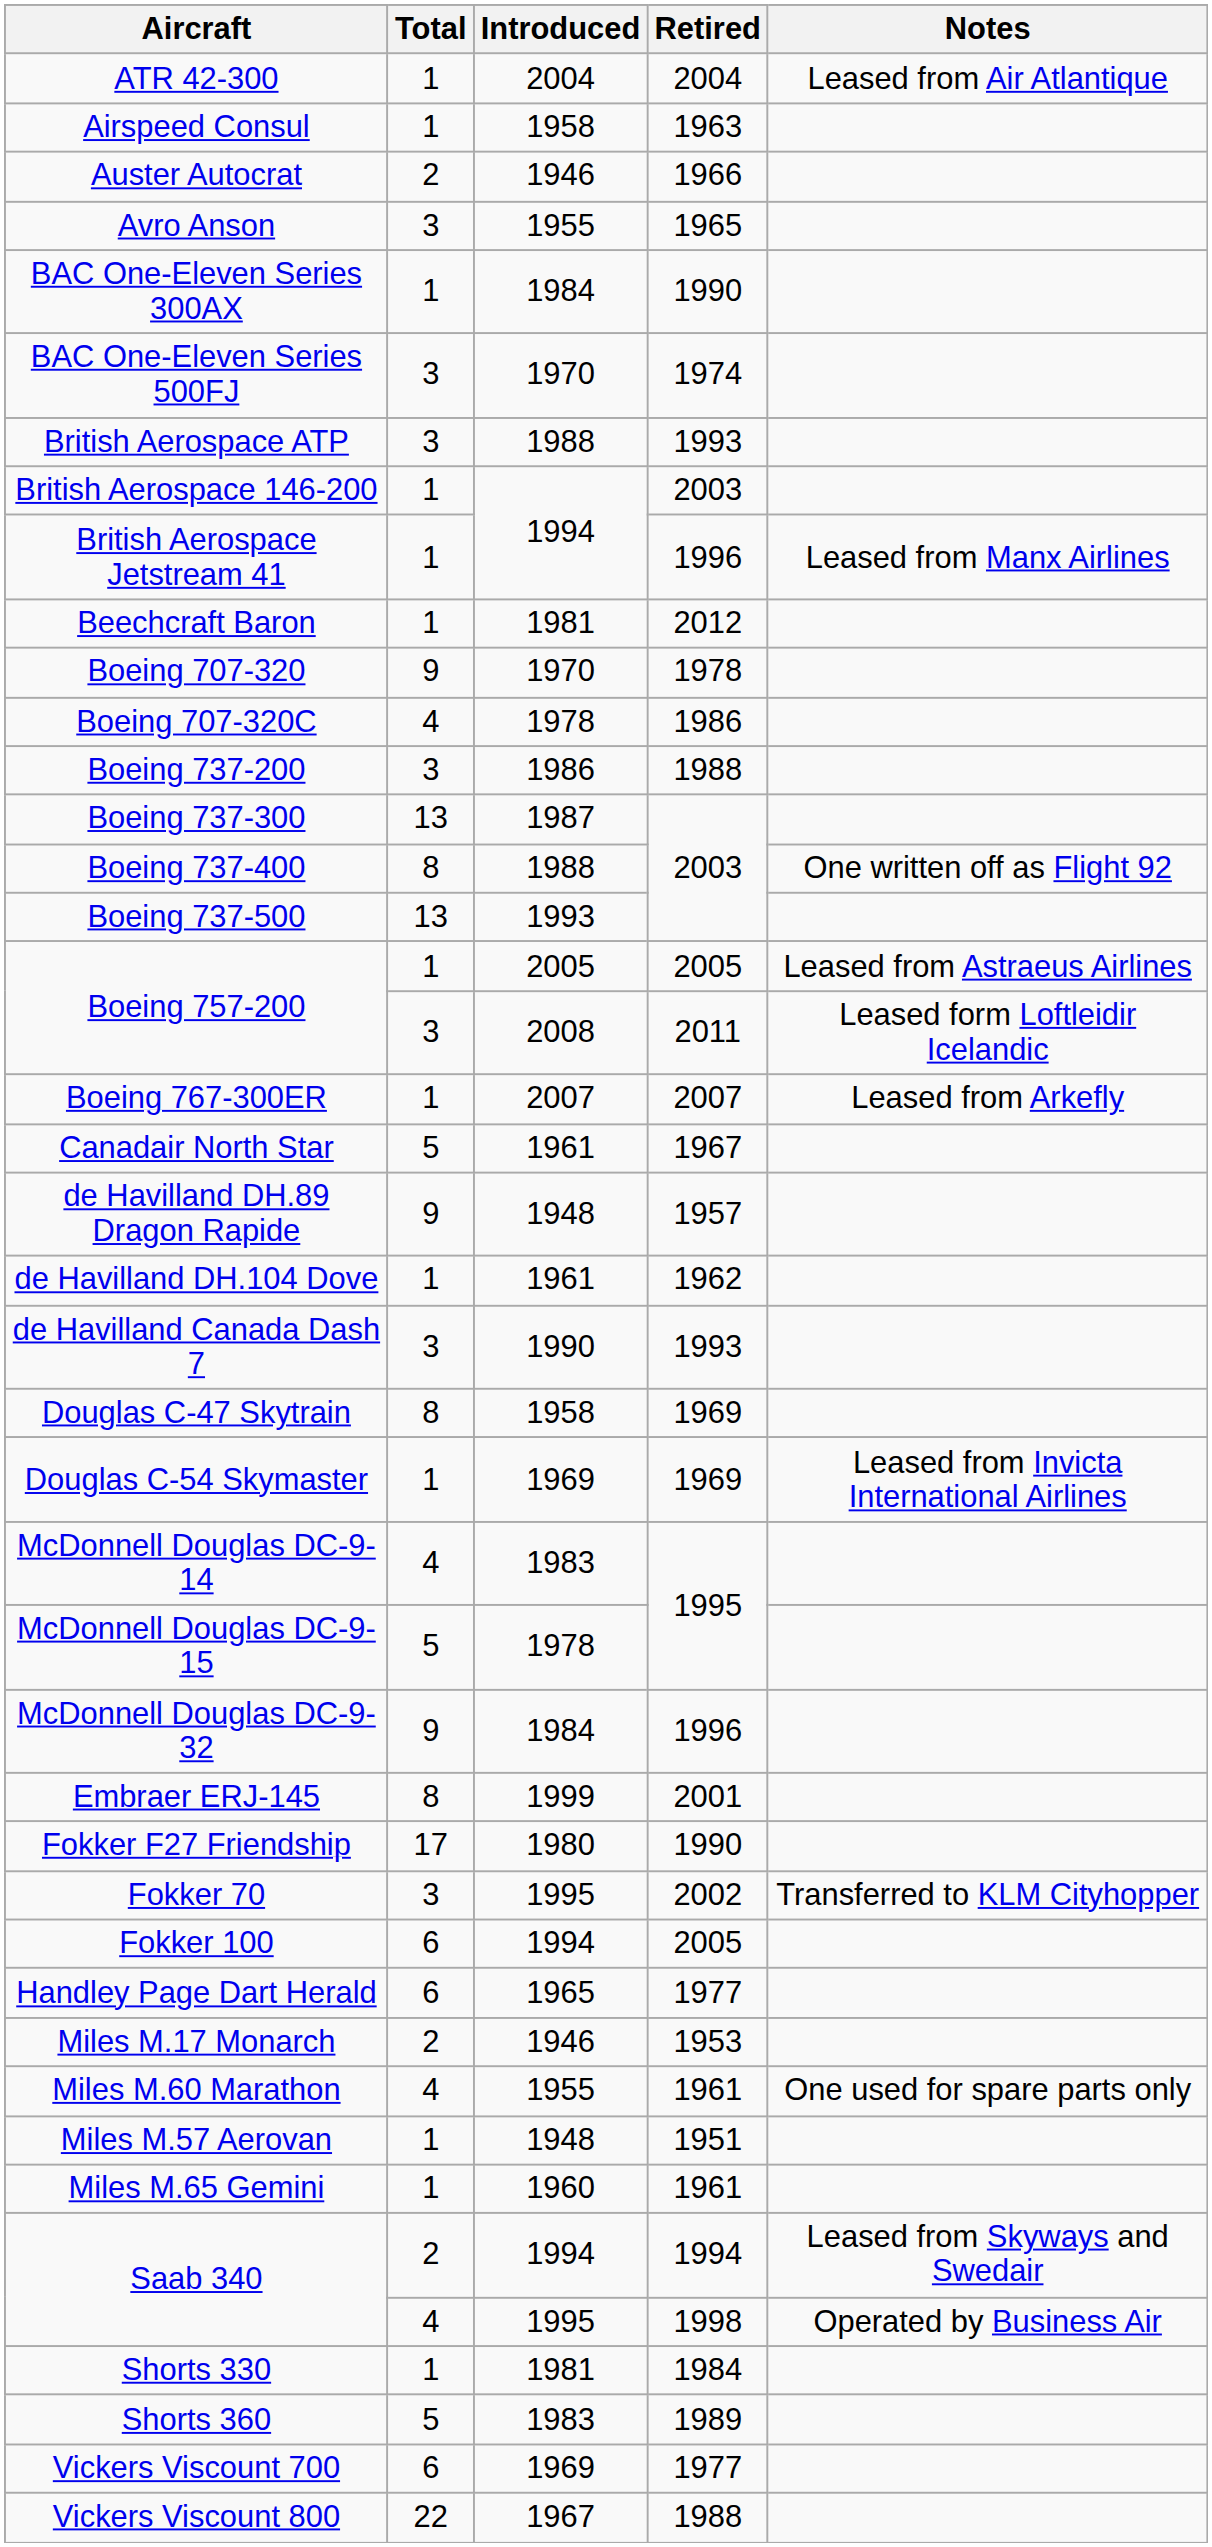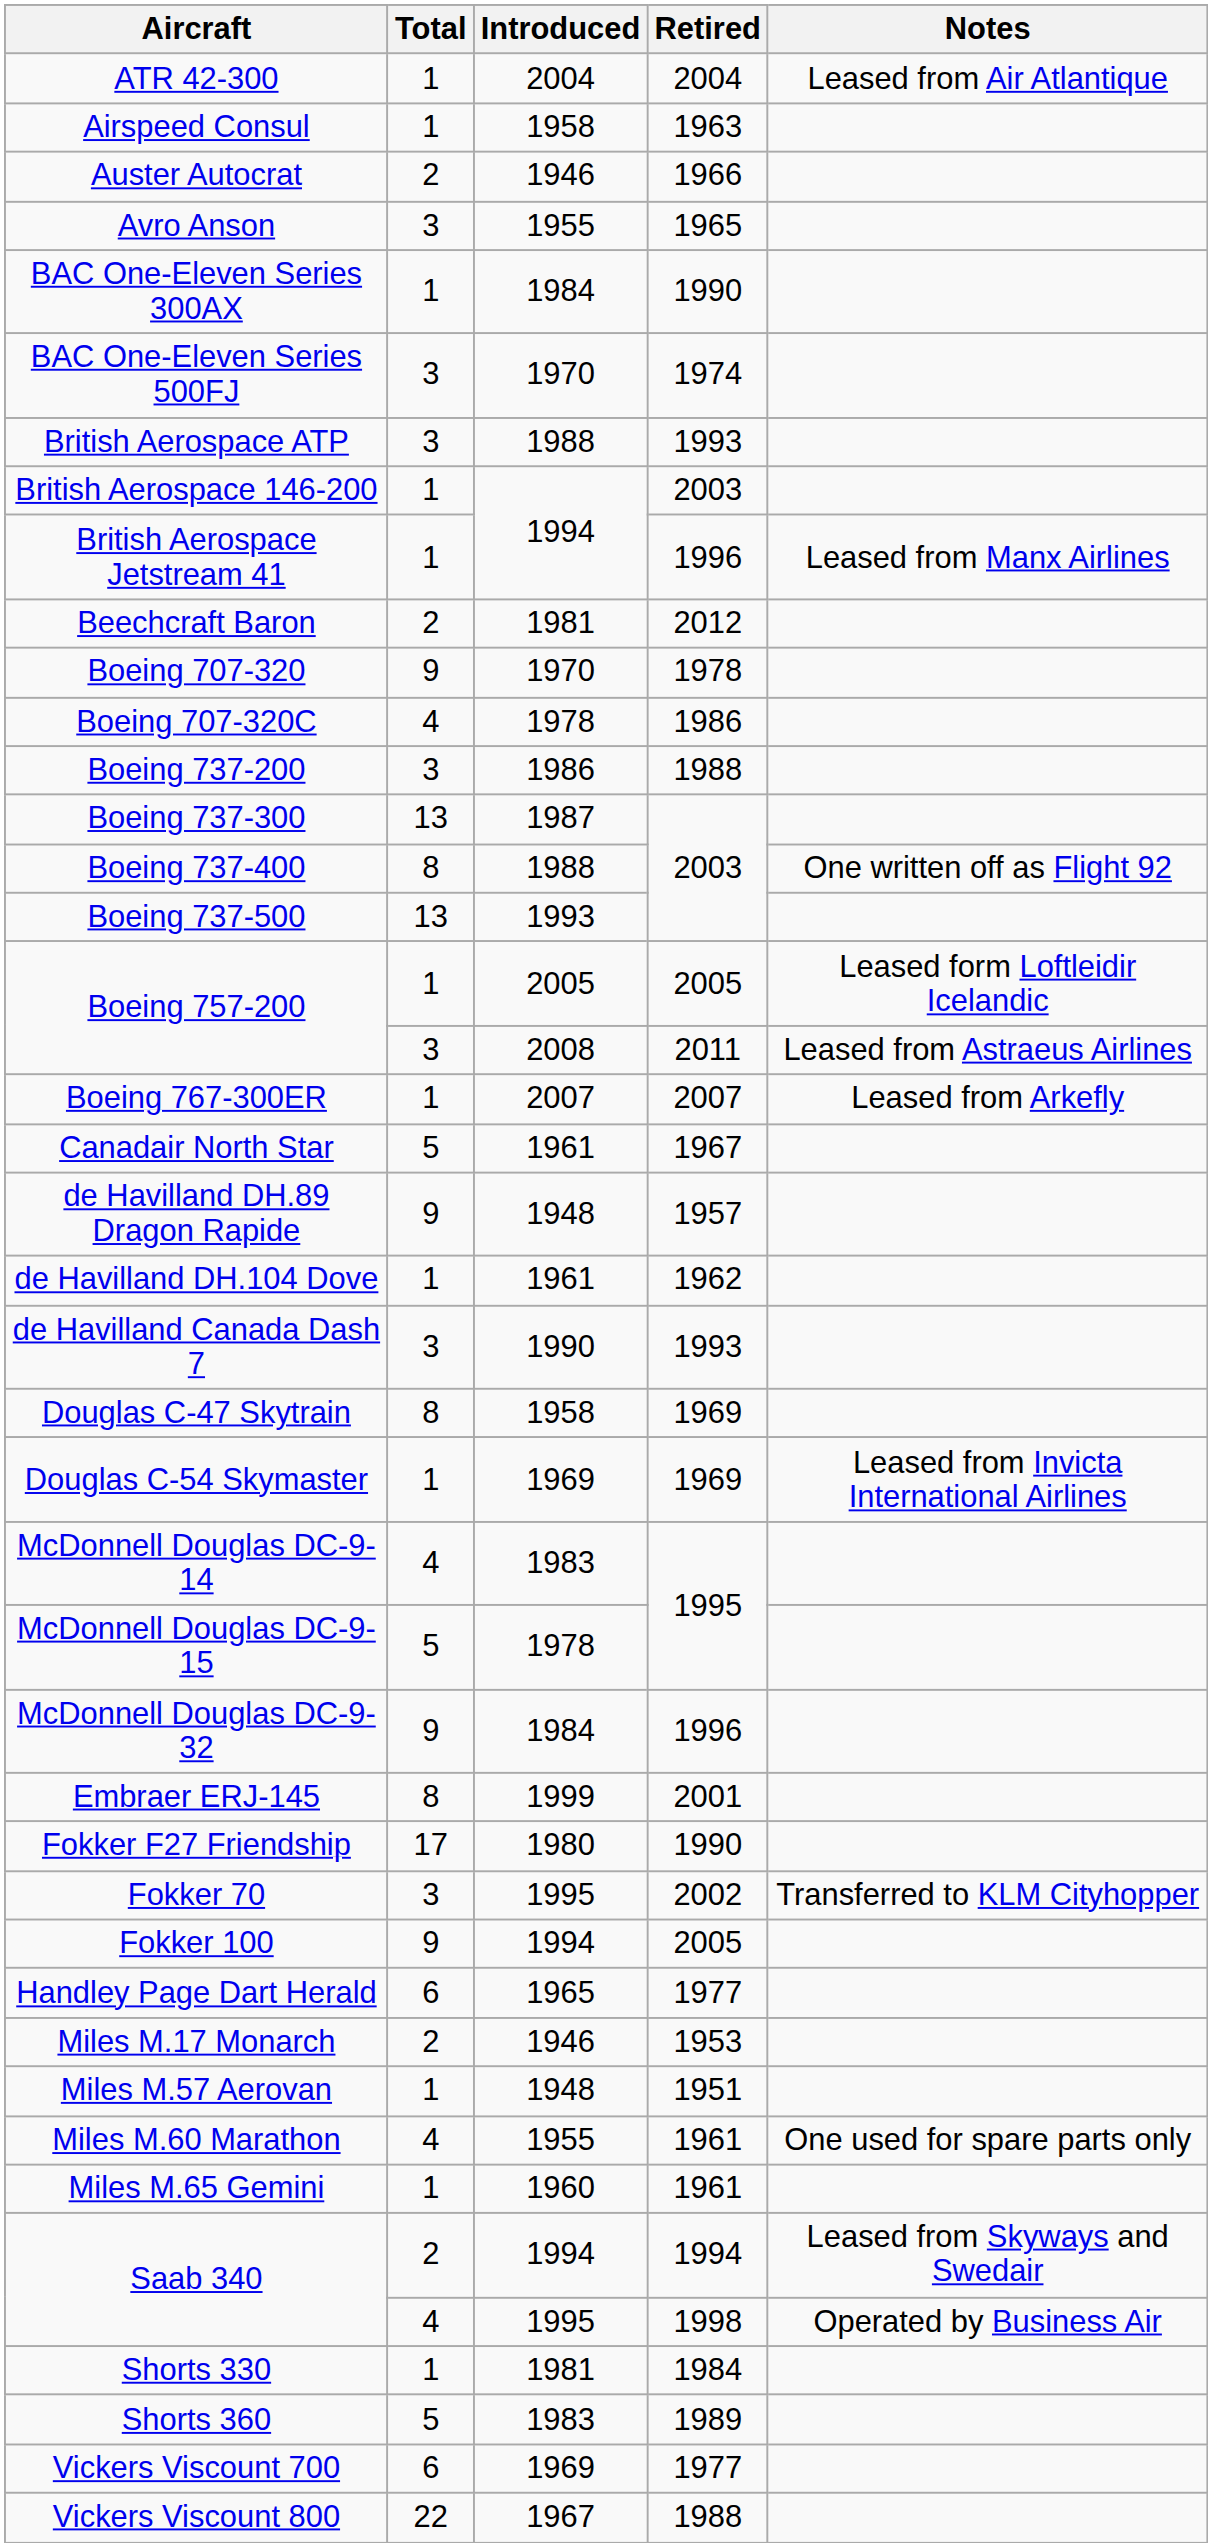 <table class="wikitable" style="margin:0.5em auto; text-align:center">
 <tr>
 <th>Aircraft</th>
 <th>Total</th>
 <th>Introduced</th>
 <th>Retired</th>
 <th>Notes</th>
 </tr>
 <tr>
 <td><a href='#'>ATR 42-300</a></td>
 <td>1</td>
 <td>2004</td>
 <td>2004</td>
 <td>Leased from <a href='#'>Air Atlantique</a></td>
 </tr>
 <tr>
 <td><a href='#'>Airspeed Consul</a></td>
 <td>1</td>
 <td>1958</td>
 <td>1963</td>
 <td></td>
 </tr>
 <tr>
 <td><a href='#'>Auster Autocrat</a></td>
 <td>2</td>
 <td>1946</td>
 <td>1966</td>
 <td></td>
 </tr>
 <tr>
 <td><a href='#'>Avro Anson</a></td>
 <td>3</td>
 <td>1955</td>
 <td>1965</td>
 <td></td>
 </tr>
 <tr>
 <td><a href='#'>BAC One-Eleven Series 300AX</a></td>
 <td>1</td>
 <td>1984</td>
 <td>1990</td>
 <td></td>
 </tr>
 <tr>
 <td><a href='#'>BAC One-Eleven Series 500FJ</a></td>
 <td>3</td>
 <td>1970</td>
 <td>1974</td>
 <td></td>
 </tr>
 <tr>
 <td><a href='#'>British Aerospace ATP</a></td>
 <td>3</td>
 <td>1988</td>
 <td>1993</td>
 <td></td>
 </tr>
 <tr>
 <td><a href='#'>British Aerospace 146-200</a></td>
 <td>1</td>
 <td rowspan=2>1994</td>
 <td>2003</td>
 <td></td>
 </tr>
 <tr>
 <td><a href='#'>British Aerospace Jetstream 41</a></td>
 <td>1</td>
 <td>1996</td>
 <td>Leased from <a href='#'>Manx Airlines</a></td>
 </tr>
 <tr>
 <td><a href='#'>Beechcraft Baron</a></td>
-<td>1</td>
+<td>2</td>
 <td>1981</td>
 <td>2012</td>
 <td></td>
 </tr>
 <tr>
 <td><a href='#'>Boeing 707-320</a></td>
 <td>9</td>
 <td>1970</td>
 <td>1978</td>
 <td></td>
 </tr>
 <tr>
 <td><a href='#'>Boeing 707-320C</a></td>
 <td>4</td>
 <td>1978</td>
 <td>1986</td>
 <td></td>
 </tr>
 <tr>
 <td><a href='#'>Boeing 737-200</a></td>
 <td>3</td>
 <td>1986</td>
 <td>1988</td>
 <td></td>
 </tr>
 <tr>
 <td><a href='#'>Boeing 737-300</a></td>
 <td>13</td>
 <td>1987</td>
 <td rowspan=3>2003</td>
 <td></td>
 </tr>
 <tr>
 <td><a href='#'>Boeing 737-400</a></td>
 <td>8</td>
 <td>1988</td>
 <td>One written off as <a href='#'>Flight 92</a></td>
 </tr>
 <tr>
 <td><a href='#'>Boeing 737-500</a></td>
 <td>13</td>
 <td>1993</td>
 <td></td>
 </tr>
 <tr>
 <td rowspan=2><a href='#'>Boeing 757-200</a></td>
 <td>1</td>
 <td>2005</td>
 <td>2005</td>
-<td>Leased from <a href='#'>Astraeus Airlines</a></td>
+<td>Leased form <a href='#'>Loftleidir Icelandic</a></td>
 </tr>
 <tr>
 <td>3</td>
 <td>2008</td>
 <td>2011</td>
-<td>Leased form <a href='#'>Loftleidir Icelandic</a></td>
+<td>Leased from <a href='#'>Astraeus Airlines</a></td>
 </tr>
 <tr>
 <td><a href='#'>Boeing 767-300ER</a></td>
 <td>1</td>
 <td>2007</td>
 <td>2007</td>
 <td>Leased from <a href='#'>Arkefly</a></td>
 </tr>
 <tr>
 <td><a href='#'>Canadair North Star</a></td>
 <td>5</td>
 <td>1961</td>
 <td>1967</td>
 <td></td>
 </tr>
 <tr>
 <td><a href='#'>de Havilland DH.89 Dragon Rapide</a></td>
 <td>9</td>
 <td>1948</td>
 <td>1957</td>
 <td></td>
 </tr>
 <tr>
 <td><a href='#'>de Havilland DH.104 Dove</a></td>
 <td>1</td>
 <td>1961</td>
 <td>1962</td>
 <td></td>
 </tr>
 <tr>
 <td><a href='#'>de Havilland Canada Dash 7</a></td>
 <td>3</td>
 <td>1990</td>
 <td>1993</td>
 <td></td>
 </tr>
 <tr>
 <td><a href='#'>Douglas C-47 Skytrain</a></td>
 <td>8</td>
 <td>1958</td>
 <td>1969</td>
 <td></td>
 </tr>
 <tr>
 <td><a href='#'>Douglas C-54 Skymaster</a></td>
 <td>1</td>
 <td>1969</td>
 <td>1969</td>
 <td>Leased from <a href='#'>Invicta International Airlines</a></td>
 </tr>
 <tr>
 <td><a href='#'>McDonnell Douglas DC-9-14</a></td>
 <td>4</td>
 <td>1983</td>
 <td rowspan=2>1995</td>
 <td></td>
 </tr>
 <tr>
 <td><a href='#'>McDonnell Douglas DC-9-15</a></td>
 <td>5</td>
 <td>1978</td>
 <td></td>
 </tr>
 <tr>
 <td><a href='#'>McDonnell Douglas DC-9-32</a></td>
 <td>9</td>
 <td>1984</td>
 <td>1996</td>
 <td></td>
 </tr>
 <tr>
 <td><a href='#'>Embraer ERJ-145</a></td>
 <td>8</td>
 <td>1999</td>
 <td>2001</td>
 <td></td>
 </tr>
 <tr>
 <td><a href='#'>Fokker F27 Friendship</a></td>
 <td>17</td>
 <td>1980</td>
 <td>1990</td>
 <td></td>
 </tr>
 <tr>
 <td><a href='#'>Fokker 70</a></td>
 <td>3</td>
 <td>1995</td>
 <td>2002</td>
 <td>Transferred to <a href='#'>KLM Cityhopper</a></td>
 </tr>
 <tr>
 <td><a href='#'>Fokker 100</a></td>
-<td>6</td>
+<td>9</td>
 <td>1994</td>
 <td>2005</td>
 <td></td>
 </tr>
 <tr>
 <td><a href='#'>Handley Page Dart Herald</a></td>
 <td>6</td>
 <td>1965</td>
 <td>1977</td>
 <td></td>
 </tr>
 <tr>
 <td><a href='#'>Miles M.17 Monarch</a></td>
 <td>2</td>
 <td>1946</td>
 <td>1953</td>
 <td></td>
 </tr>
 <tr>
+<td><a href='#'>Miles M.57 Aerovan</a></td>
+<td>1</td>
+<td>1948</td>
+<td>1951</td>
+<td></td>
+</tr>
+<tr>
 <td><a href='#'>Miles M.60 Marathon</a></td>
 <td>4</td>
 <td>1955</td>
 <td>1961</td>
 <td>One used for spare parts only</td>
-</tr>
-<tr>
-<td><a href='#'>Miles M.57 Aerovan</a></td>
-<td>1</td>
-<td>1948</td>
-<td>1951</td>
-<td></td>
 </tr>
 <tr>
 <td><a href='#'>Miles M.65 Gemini</a></td>
 <td>1</td>
 <td>1960</td>
 <td>1961</td>
 <td></td>
 </tr>
 <tr>
 <td rowspan=2><a href='#'>Saab 340</a></td>
 <td>2</td>
 <td>1994</td>
 <td>1994</td>
 <td>Leased from <a href='#'>Skyways</a> and <a href='#'>Swedair</a></td>
 </tr>
 <tr>
 <td>4</td>
 <td>1995</td>
 <td>1998</td>
 <td>Operated by <a href='#'>Business Air</a></td>
 </tr>
 <tr>
 <td><a href='#'>Shorts 330</a></td>
 <td>1</td>
 <td>1981</td>
 <td>1984</td>
 <td></td>
 </tr>
 <tr>
 <td><a href='#'>Shorts 360</a></td>
 <td>5</td>
 <td>1983</td>
 <td>1989</td>
 <td></td>
 </tr>
 <tr>
 <td><a href='#'>Vickers Viscount 700</a></td>
 <td>6</td>
 <td>1969</td>
 <td>1977</td>
 <td></td>
 </tr>
 <tr>
 <td><a href='#'>Vickers Viscount 800</a></td>
 <td>22</td>
 <td>1967</td>
 <td>1988</td>
 <td></td>
 </tr>
 <tr>
 </tr>
 </table>
